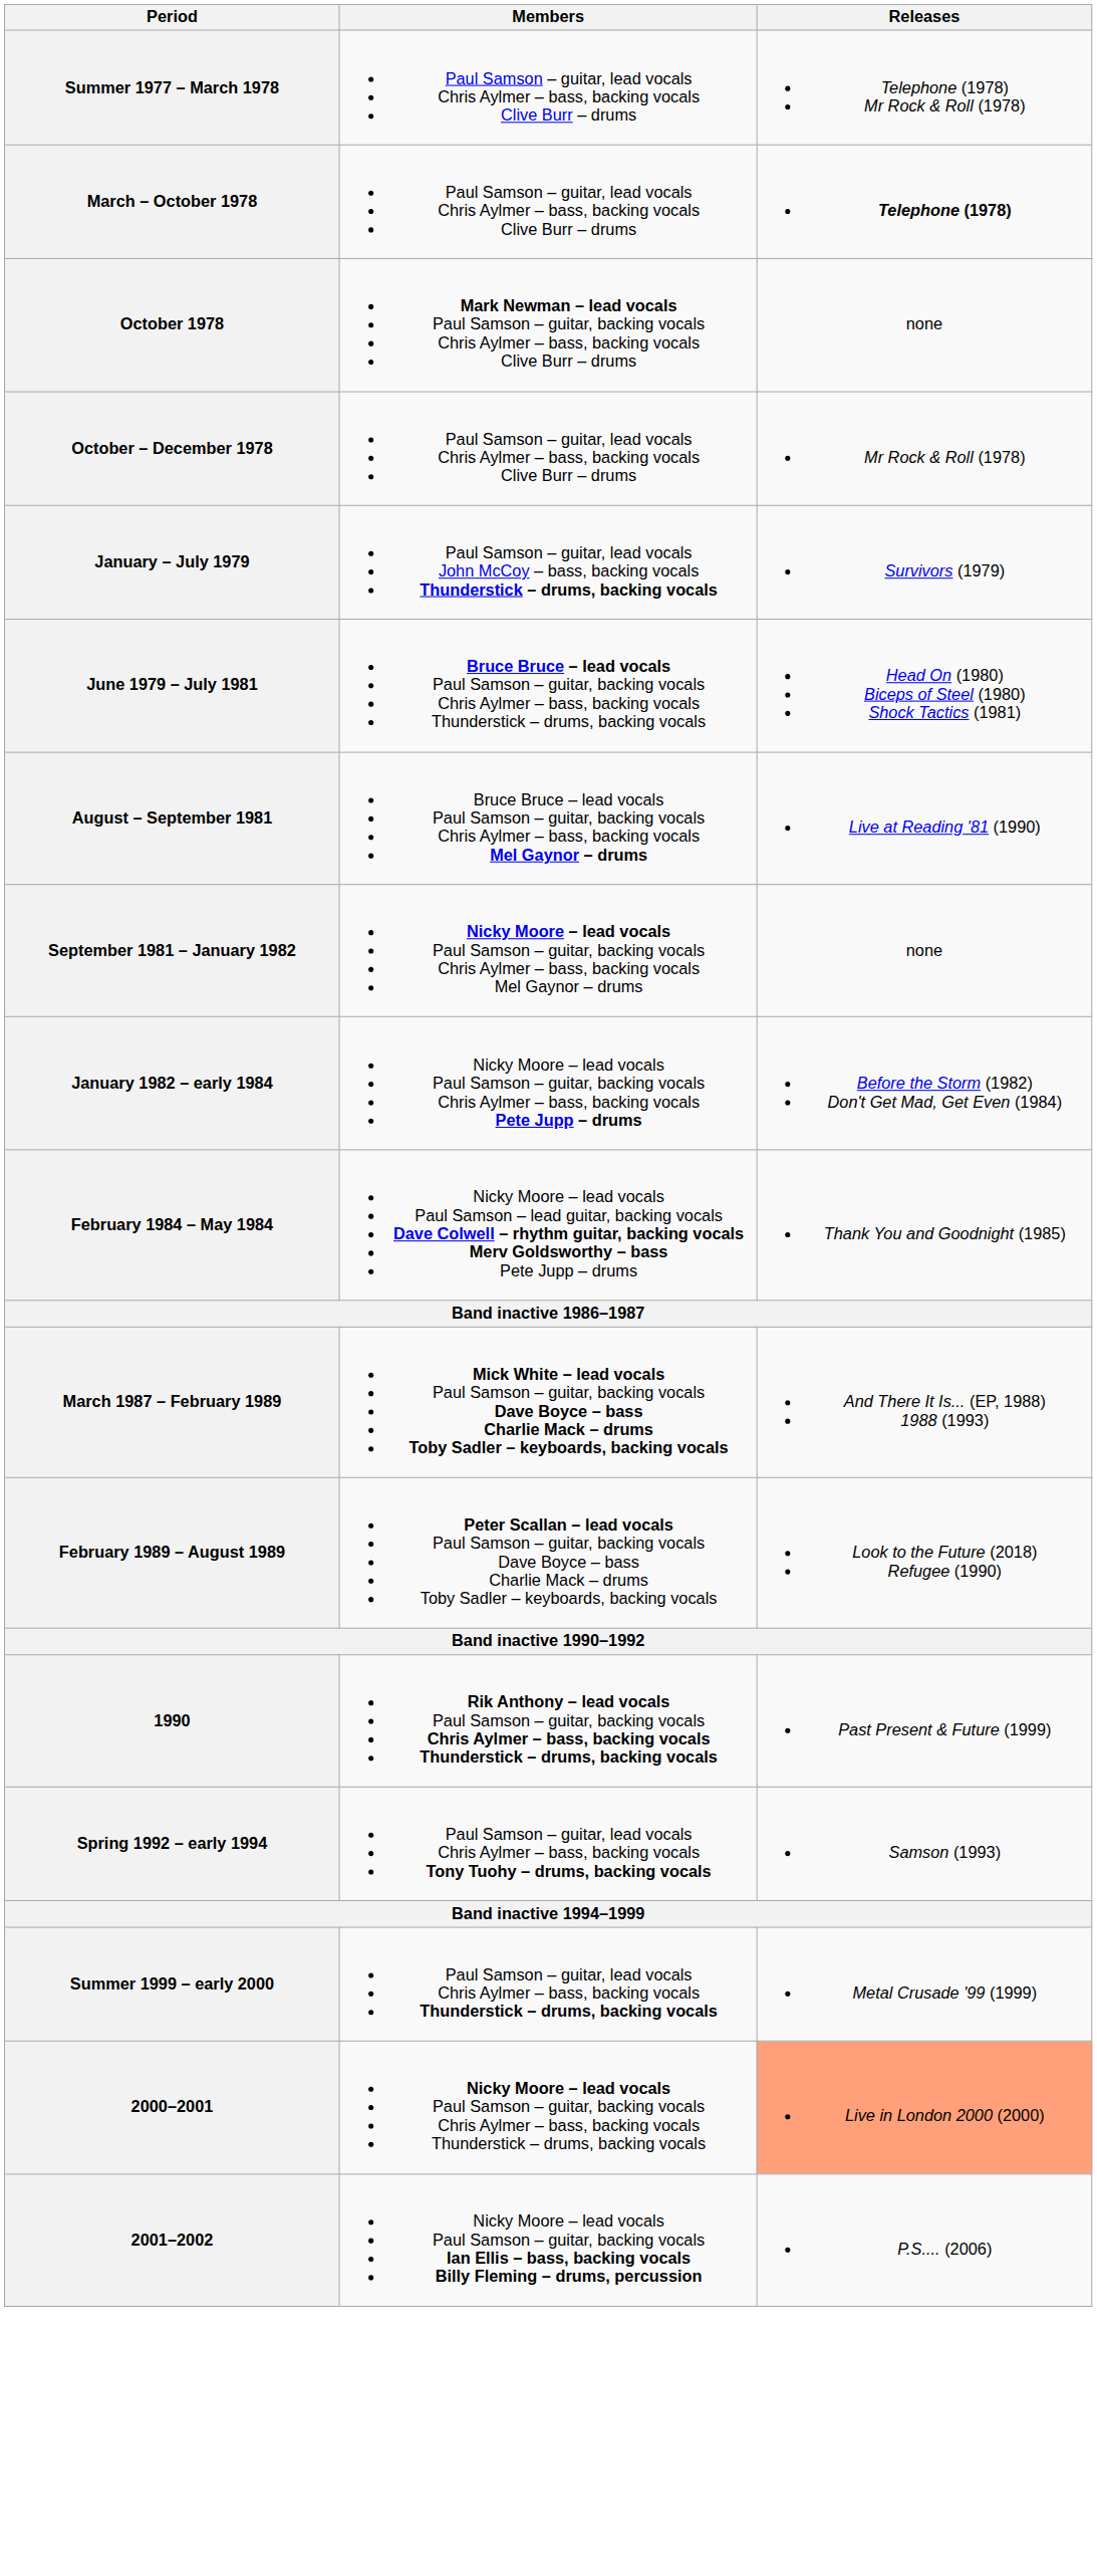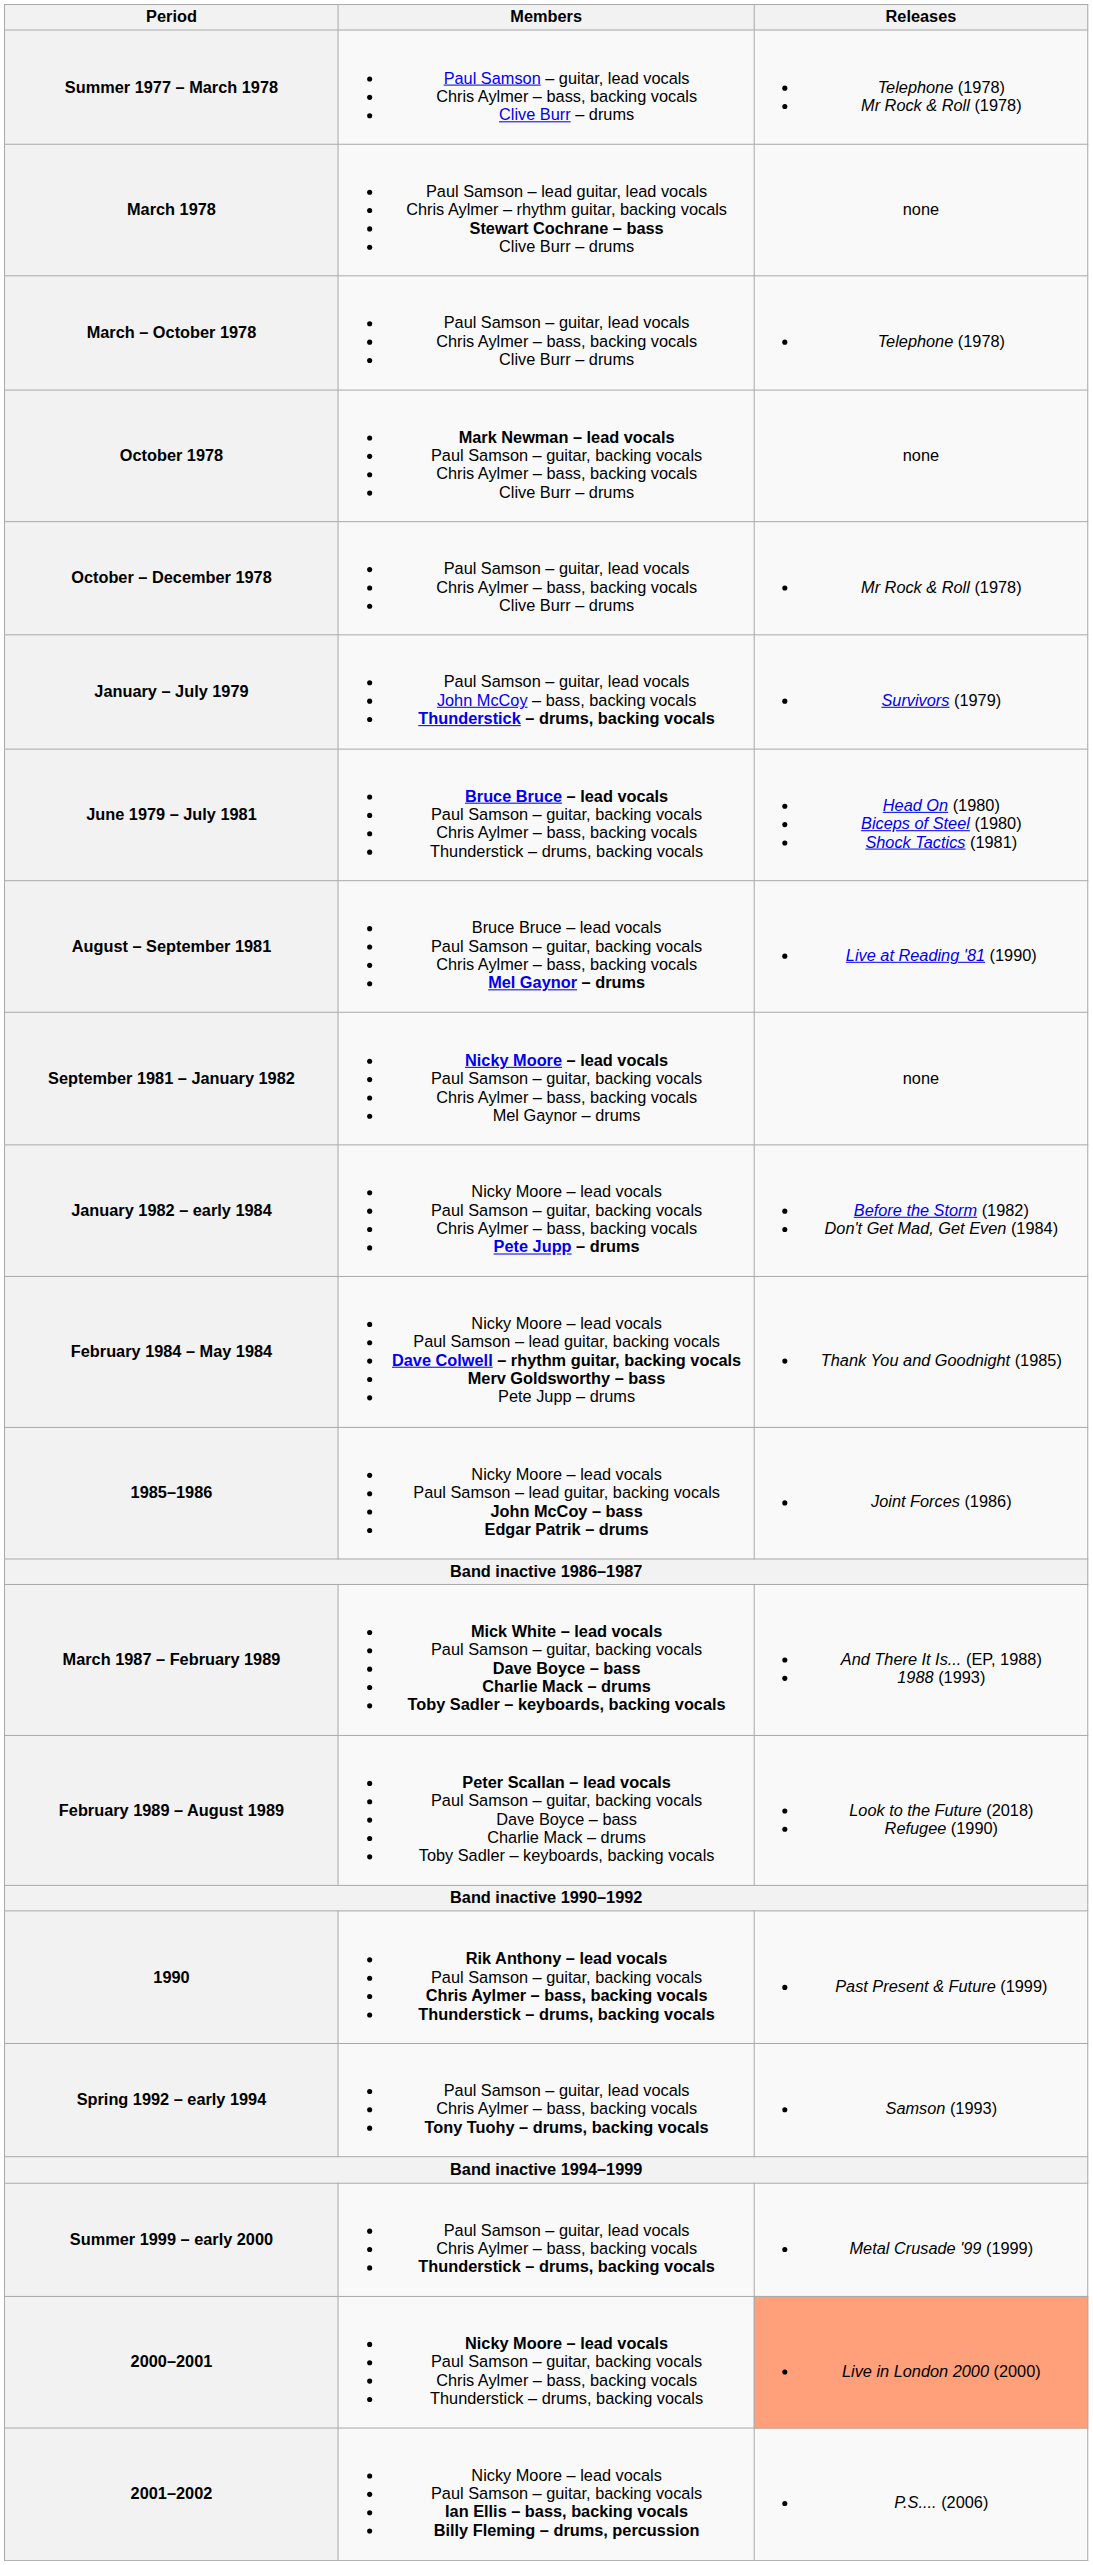 <table class="wikitable plainrowheaders" style="text-align:center;">
 <tr>
 <th scope="col" style="width:20em;">Period</th>
 <th scope="col" style="width:25em;">Members</th>
 <th scope="col" style="width:20em;">Releases</th>
 </tr>
 <tr>
 <th scope="col">Summer 1977 – March 1978</th>
 <td><br><ul><li><a href='#'>Paul Samson</a> – guitar, lead vocals</li><li>Chris Aylmer – bass, backing vocals</li><li><a href='#'>Clive Burr</a> – drums</li></ul></td>
 <td><br><ul><li><em>Telephone</em> (1978)</li><li><em>Mr Rock & Roll</em> (1978)</li></ul></td>
 </tr>
 <tr>
+<th scope="col">March 1978</th>
+<td><br><ul><li>Paul Samson – lead guitar, lead vocals</li><li>Chris Aylmer – rhythm guitar, backing vocals</li><li><strong>Stewart Cochrane – bass</strong></li><li>Clive Burr – drums</li></ul></td>
+<td>none</td>
+</tr>
+<tr>
 <th scope="col">March – October 1978</th>
 <td><br><ul><li>Paul Samson – guitar, lead vocals</li><li>Chris Aylmer – bass, backing vocals</li><li>Clive Burr – drums</li></ul></td>
-<td><strong><br><ul><li><em>Telephone</em> (1978)</li></ul></strong></td>
+<td><br><ul><li><em>Telephone</em> (1978)</li></ul></td>
 </tr>
 <tr>
 <th scope="col">October 1978</th>
 <td><br><ul><li><strong>Mark Newman – lead vocals</strong></li><li>Paul Samson – guitar, backing vocals</li><li>Chris Aylmer – bass, backing vocals</li><li>Clive Burr – drums</li></ul></td>
 <td>none</td>
 </tr>
 <tr>
 <th scope="col">October – December 1978</th>
 <td><br><ul><li>Paul Samson – guitar, lead vocals</li><li>Chris Aylmer – bass, backing vocals</li><li>Clive Burr – drums</li></ul></td>
 <td><br><ul><li><em>Mr Rock & Roll</em> (1978)</li></ul></td>
 </tr>
 <tr>
 <th scope="col">January – July 1979</th>
 <td><br><ul><li>Paul Samson – guitar, lead vocals</li><li><a href='#'>John McCoy</a> – bass, backing vocals</li><li><strong><a href='#'>Thunderstick</a> – drums, backing vocals</strong></li></ul></td>
 <td><br><ul><li><em><a href='#'>Survivors</a></em> (1979)</li></ul></td>
 </tr>
 <tr>
 <th scope="col">June 1979 – July 1981</th>
 <td><br><ul><li><strong><a href='#'>Bruce Bruce</a> – lead vocals</strong></li><li>Paul Samson – guitar, backing vocals</li><li>Chris Aylmer – bass, backing vocals</li><li>Thunderstick – drums, backing vocals</li></ul></td>
 <td><br><ul><li><em><a href='#'>Head On</a></em> (1980)</li><li><em><a href='#'>Biceps of Steel</a></em> (1980)</li><li><em><a href='#'>Shock Tactics</a></em> (1981)</li></ul></td>
 </tr>
 <tr>
 <th scope="col">August – September 1981</th>
 <td><br><ul><li>Bruce Bruce – lead vocals</li><li>Paul Samson – guitar, backing vocals</li><li>Chris Aylmer – bass, backing vocals</li><li><strong><a href='#'>Mel Gaynor</a> – drums</strong></li></ul></td>
 <td><br><ul><li><em><a href='#'>Live at Reading '81</a></em> (1990)</li></ul></td>
 </tr>
 <tr>
 <th scope="col">September 1981 – January 1982</th>
 <td><br><ul><li><strong><a href='#'>Nicky Moore</a> – lead vocals</strong></li><li>Paul Samson – guitar, backing vocals</li><li>Chris Aylmer – bass, backing vocals</li><li>Mel Gaynor – drums</li></ul></td>
 <td>none</td>
 </tr>
 <tr>
 <th scope="col">January 1982 – early 1984</th>
 <td><br><ul><li>Nicky Moore – lead vocals</li><li>Paul Samson – guitar, backing vocals</li><li>Chris Aylmer – bass, backing vocals</li><li><strong><a href='#'>Pete Jupp</a> – drums</strong></li></ul></td>
 <td><br><ul><li><em><a href='#'>Before the Storm</a></em> (1982)</li><li><em>Don't Get Mad, Get Even</em> (1984)</li></ul></td>
 </tr>
 <tr>
 <th scope="col">February 1984 – May 1984</th>
 <td><br><ul><li>Nicky Moore – lead vocals</li><li>Paul Samson – lead guitar, backing vocals</li><li><strong><a href='#'>Dave Colwell</a> – rhythm guitar, backing vocals</strong></li><li><strong>Merv Goldsworthy – bass</strong></li><li>Pete Jupp – drums</li></ul></td>
 <td><br><ul><li><em>Thank You and Goodnight</em> (1985)</li></ul></td>
+</tr>
+<tr>
+<th scope="col">1985–1986</th>
+<td><br><ul><li>Nicky Moore – lead vocals</li><li>Paul Samson – lead guitar, backing vocals</li><li><strong>John McCoy – bass</strong></li><li><strong>Edgar Patrik – drums</strong></li></ul></td>
+<td><br><ul><li><em>Joint Forces</em> (1986)</li></ul></td>
 </tr>
 <tr>
 <th scope="col" colspan="3">Band inactive 1986–1987</th>
 </tr>
 <tr>
 <th scope="col">March 1987 – February 1989</th>
 <td><br><ul><li><strong>Mick White – lead vocals</strong></li><li>Paul Samson – guitar, backing vocals</li><li><strong>Dave Boyce – bass</strong></li><li><strong>Charlie Mack – drums</strong></li><li><strong>Toby Sadler – keyboards, backing vocals</strong></li></ul></td>
 <td><br><ul><li><em>And There It Is...</em> (EP, 1988)</li><li><em>1988</em> (1993)</li></ul></td>
 </tr>
 <tr>
 <th scope="col">February 1989 – August 1989</th>
 <td><br><ul><li><strong>Peter Scallan – lead vocals</strong></li><li>Paul Samson – guitar, backing vocals</li><li>Dave Boyce – bass</li><li>Charlie Mack – drums</li><li>Toby Sadler – keyboards, backing vocals</li></ul></td>
 <td><br><ul><li><em>Look to the Future</em> (2018)</li><li><em>Refugee</em> (1990) </li></ul></td>
 </tr>
 <tr>
 <th scope="col" colspan="3">Band inactive 1990–1992</th>
 </tr>
 <tr>
 <th scope="col">1990</th>
 <td><br><ul><li><strong>Rik Anthony – lead vocals</strong></li><li>Paul Samson – guitar, backing vocals</li><li><strong>Chris Aylmer – bass, backing vocals</strong></li><li><strong>Thunderstick – drums, backing vocals</strong></li></ul></td>
 <td><br><ul><li><em>Past Present & Future</em> (1999)</li></ul></td>
 </tr>
 <tr>
 <th scope="col">Spring 1992 – early 1994</th>
 <td><br><ul><li>Paul Samson – guitar, lead vocals</li><li>Chris Aylmer – bass, backing vocals</li><li><strong>Tony Tuohy – drums, backing vocals</strong></li></ul></td>
 <td><br><ul><li><em>Samson</em> (1993)</li></ul></td>
 </tr>
 <tr>
 <th scope="col" colspan="3">Band inactive 1994–1999</th>
 </tr>
 <tr>
 <th scope="col">Summer 1999 – early 2000</th>
 <td><br><ul><li>Paul Samson – guitar, lead vocals</li><li>Chris Aylmer – bass, backing vocals</li><li><strong>Thunderstick – drums, backing vocals</strong></li></ul></td>
 <td><br><ul><li><em>Metal Crusade '99</em> (1999)</li></ul></td>
 </tr>
 <tr>
 <th scope="col">2000–2001</th>
 <td><br><ul><li><strong>Nicky Moore – lead vocals</strong></li><li>Paul Samson – guitar, backing vocals</li><li>Chris Aylmer – bass, backing vocals</li><li>Thunderstick – drums, backing vocals</li></ul></td>
 <td style="background: lightsalmon;"><br><ul><li><em>Live in London 2000</em> (2000)</li></ul></td>
 </tr>
 <tr>
 <th scope="col">2001–2002</th>
 <td><br><ul><li>Nicky Moore – lead vocals</li><li>Paul Samson – guitar, backing vocals</li><li><strong>Ian Ellis – bass, backing vocals</strong></li><li><strong>Billy Fleming – drums, percussion</strong></li></ul></td>
 <td><br><ul><li><em>P.S....</em> (2006)</li></ul></td>
 </tr>
 </table>
